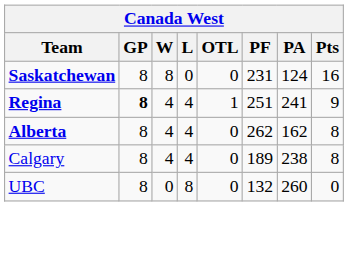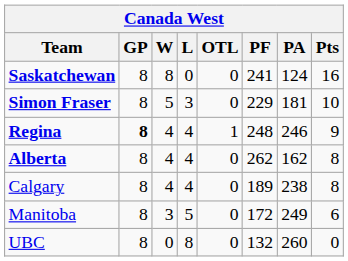 <table class="wikitable" align="left">
 <tr>
 <th colspan="8"><a href='#'>Canada West</a></th>
 </tr>
 <tr>
 <th>Team</th>
 <th>GP</th>
 <th>W</th>
 <th>L</th>
 <th>OTL</th>
 <th>PF</th>
 <th>PA</th>
 <th>Pts</th>
 </tr>
 <tr align="right">
 <td align="left"><strong><a href='#'>Saskatchewan</a></strong></td>
 <td>8</td>
 <td>8</td>
 <td>0</td>
 <td>0</td>
-<td>231</td>
+<td>241</td>
 <td>124</td>
 <td>16</td>
+</tr>
+<tr align="right">
+<td align="left"><strong><a href='#'>Simon Fraser</a></strong></td>
+<td>8</td>
+<td>5</td>
+<td>3</td>
+<td>0</td>
+<td>229</td>
+<td>181</td>
+<td>10</td>
 </tr>
 <tr align="right">
 <td align="left"><strong><a href='#'>Regina</a></strong></td>
 <td><strong>8</strong></td>
 <td>4</td>
 <td>4</td>
 <td>1</td>
-<td>251</td>
-<td>241</td>
+<td>248</td>
+<td>246</td>
 <td>9</td>
 </tr>
 <tr align="right">
 <td align="left"><strong><a href='#'>Alberta</a></strong></td>
 <td>8</td>
 <td>4</td>
 <td>4</td>
 <td>0</td>
 <td>262</td>
 <td>162</td>
 <td>8</td>
 </tr>
 <tr align="right">
 <td align="left"><a href='#'>Calgary</a></td>
 <td>8</td>
 <td>4</td>
 <td>4</td>
 <td>0</td>
 <td>189</td>
 <td>238</td>
 <td>8</td>
 </tr>
 <tr align="right">
+<td align="left"><a href='#'>Manitoba</a></td>
+<td>8</td>
+<td>3</td>
+<td>5</td>
+<td>0</td>
+<td>172</td>
+<td>249</td>
+<td>6</td>
+</tr>
+<tr align="right">
 <td align="left"><a href='#'>UBC</a></td>
 <td>8</td>
 <td>0</td>
 <td>8</td>
 <td>0</td>
 <td>132</td>
 <td>260</td>
 <td>0</td>
 </tr>
 </table>
